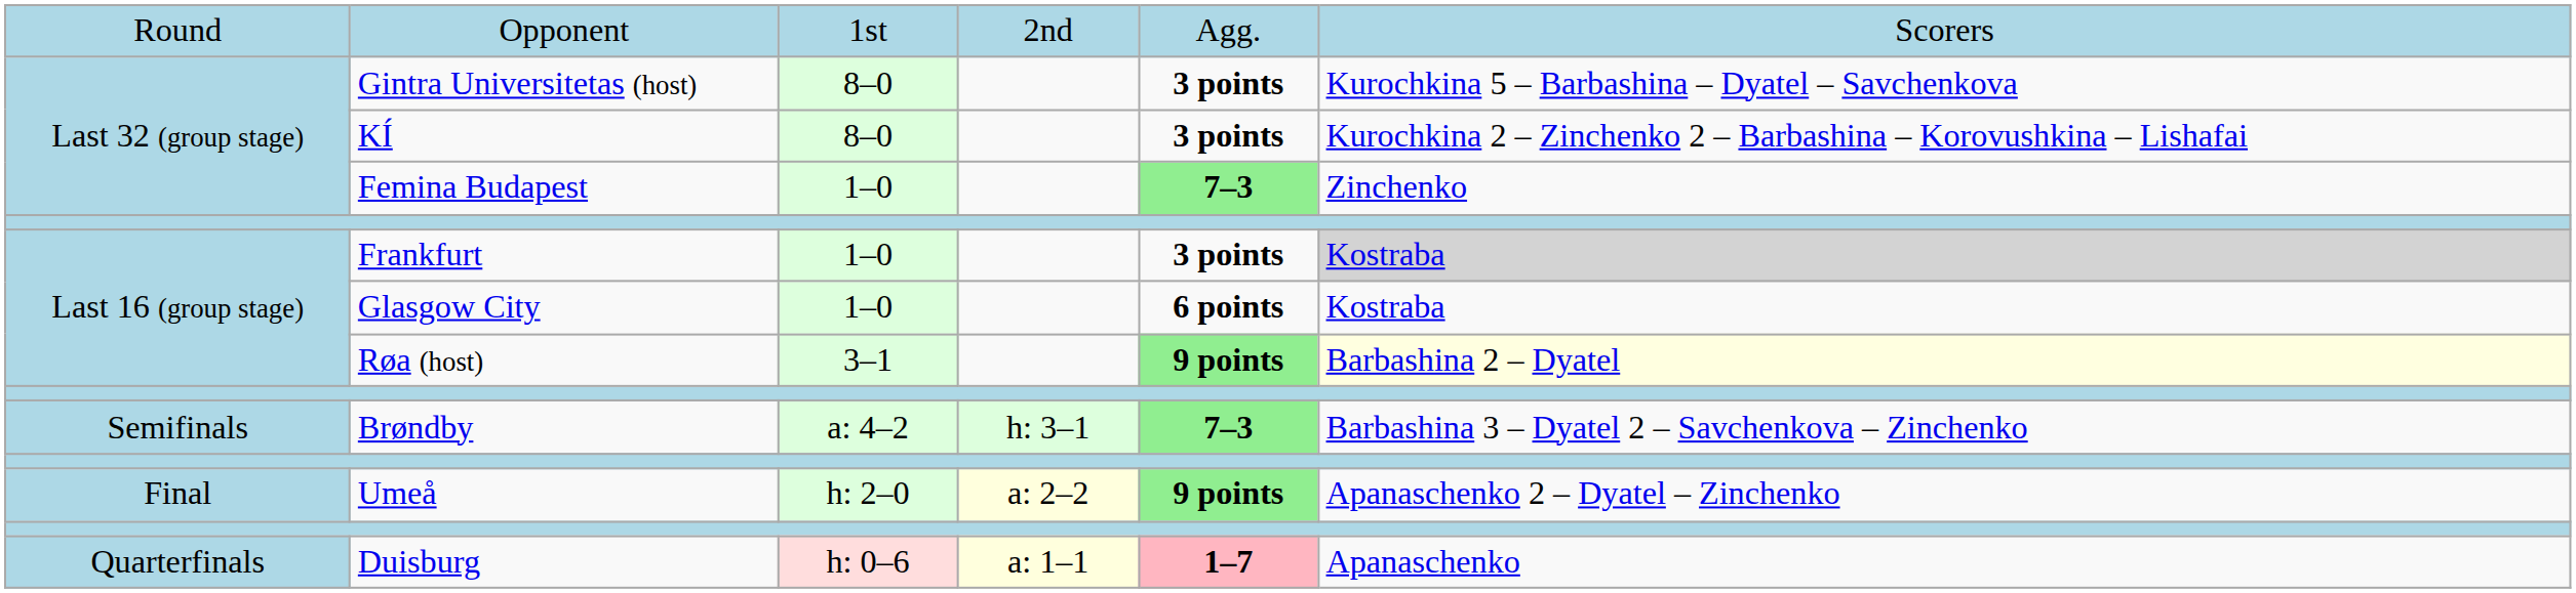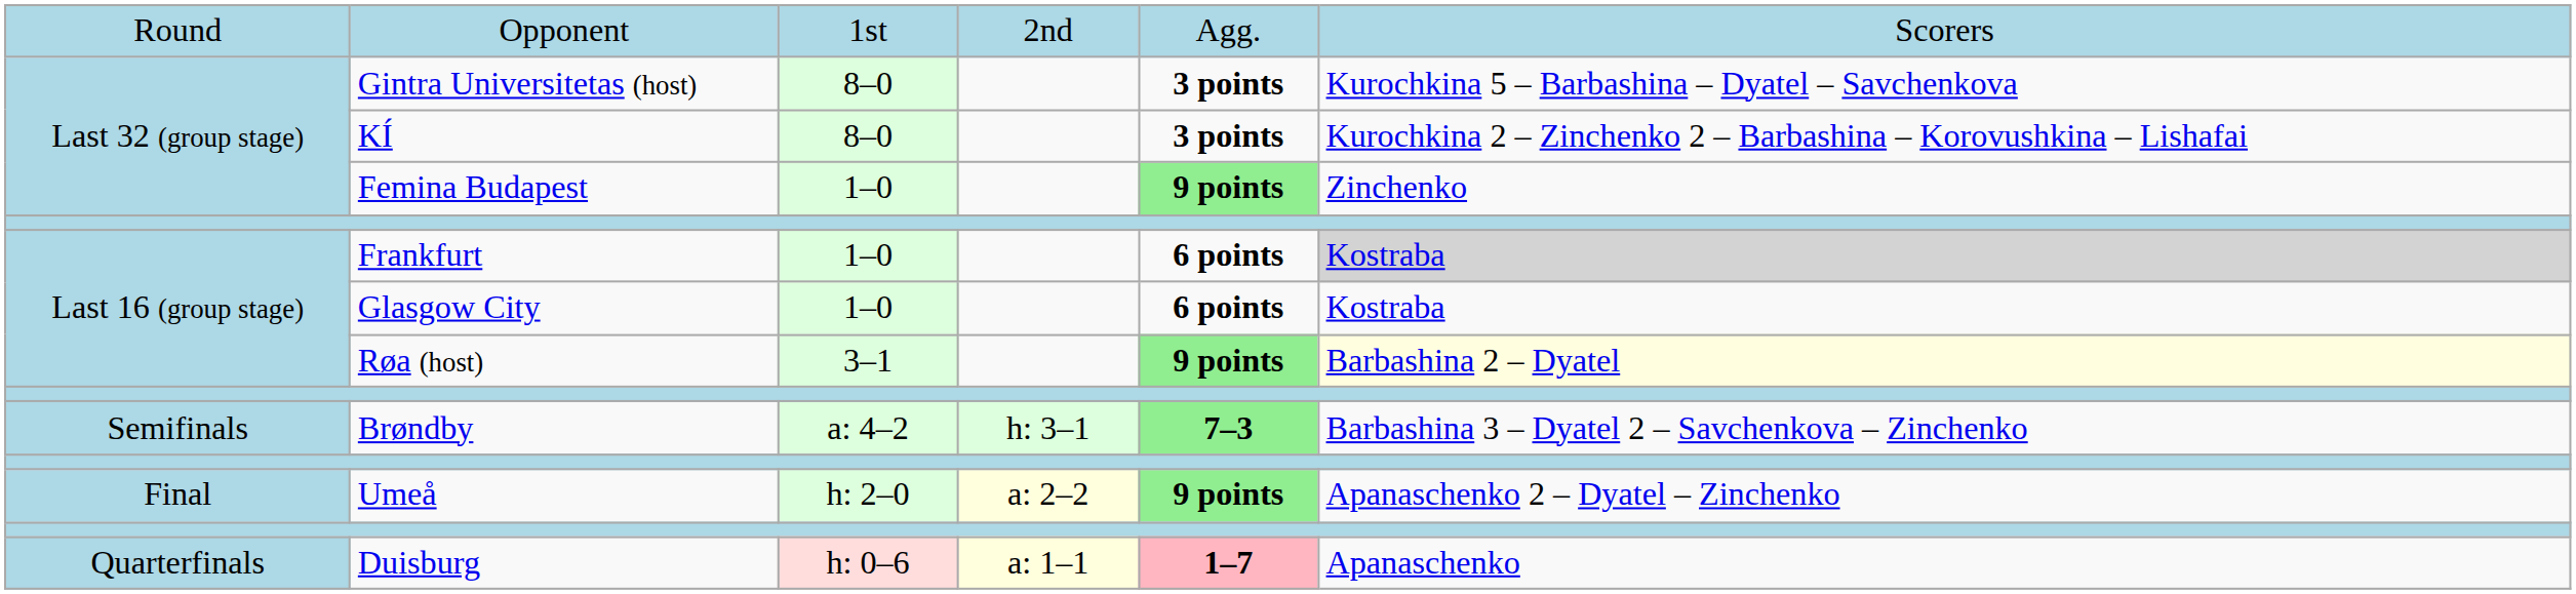 <table class="wikitable" style="text-align:center">
 <tr bgcolor=lightblue>
 <td width=160px>Round</td>
 <td width=200px>Opponent</td>
 <td width=80px>1st</td>
 <td width=80px>2nd</td>
 <td width=80px>Agg.</td>
 <td width=600px>Scorers</td>
 </tr>
 <tr>
 <td rowspan=3 bgcolor=lightblue>Last 32 <small>(group stage)</small></td>
 <td align=left> <a href='#'>Gintra Universitetas</a> <small>(host)</small></td>
 <td bgcolor="#ddffdd">8–0</td>
 <td></td>
 <td><strong>3 points</strong></td>
 <td align=left><a href='#'>Kurochkina</a> 5 – <a href='#'>Barbashina</a> – <a href='#'>Dyatel</a> – <a href='#'>Savchenkova</a></td>
 </tr>
 <tr>
 <td align=left> <a href='#'>KÍ</a></td>
 <td bgcolor="#ddffdd">8–0</td>
 <td></td>
 <td><strong>3 points</strong></td>
 <td align=left><a href='#'>Kurochkina</a> 2 – <a href='#'>Zinchenko</a> 2 – <a href='#'>Barbashina</a> – <a href='#'>Korovushkina</a> – <a href='#'>Lishafai</a></td>
 </tr>
 <tr>
 <td align=left> <a href='#'>Femina Budapest</a></td>
 <td bgcolor="#ddffdd">1–0</td>
 <td></td>
-<td bgcolor=lightgreen><strong>7–3</strong></td>
+<td bgcolor=lightgreen><strong>9 points</strong></td>
 <td align=left><a href='#'>Zinchenko</a></td>
 </tr>
 <tr bgcolor=lightblue>
 <td colspan=6></td>
 </tr>
 <tr>
 <td rowspan=3 bgcolor=lightblue>Last 16 <small>(group stage)</small></td>
 <td align=left> <a href='#'>Frankfurt</a></td>
 <td bgcolor="#ddffdd">1–0</td>
 <td></td>
-<td><strong>3 points</strong></td>
+<td><strong>6 points</strong></td>
 <td align=left style="background: lightgrey;"><a href='#'>Kostraba</a></td>
 </tr>
 <tr>
 <td align=left> <a href='#'>Glasgow City</a></td>
 <td bgcolor="#ddffdd">1–0</td>
 <td></td>
 <td><strong>6 points</strong></td>
 <td align=left><a href='#'>Kostraba</a></td>
 </tr>
 <tr>
 <td align=left> <a href='#'>Røa</a> <small>(host)</small></td>
 <td bgcolor="#ddffdd">3–1</td>
 <td></td>
 <td bgcolor=lightgreen><strong>9 points</strong></td>
 <td align=left style="background: lightyellow;"><a href='#'>Barbashina</a> 2 – <a href='#'>Dyatel</a></td>
 </tr>
 <tr bgcolor=lightblue>
 <td colspan=6></td>
 </tr>
 <tr>
 <td bgcolor=lightblue>Semifinals</td>
 <td align=left> <a href='#'>Brøndby</a></td>
 <td bgcolor="#ddffdd">a: 4–2</td>
 <td bgcolor="#ddffdd">h: 3–1</td>
 <td bgcolor=lightgreen><strong>7–3</strong></td>
 <td align=left><a href='#'>Barbashina</a> 3 – <a href='#'>Dyatel</a> 2 – <a href='#'>Savchenkova</a> – <a href='#'>Zinchenko</a></td>
 </tr>
 <tr bgcolor=lightblue>
 <td colspan=6></td>
 </tr>
 <tr>
 <td bgcolor=lightblue>Final</td>
 <td align=left> <a href='#'>Umeå</a></td>
 <td bgcolor="#ddffdd">h: 2–0</td>
 <td bgcolor="#ffffdd">a: 2–2</td>
 <td bgcolor=lightgreen><strong>9 points</strong></td>
 <td align=left><a href='#'>Apanaschenko</a> 2 – <a href='#'>Dyatel</a> – <a href='#'>Zinchenko</a></td>
 </tr>
 <tr bgcolor=lightblue>
 <td colspan=6></td>
 </tr>
 <tr>
 <td bgcolor=lightblue>Quarterfinals</td>
 <td align=left> <a href='#'>Duisburg</a></td>
 <td bgcolor="#ffdddd">h: 0–6</td>
 <td bgcolor="#ffffdd">a: 1–1</td>
 <td bgcolor=lightpink><strong>1–7</strong></td>
 <td align=left><a href='#'>Apanaschenko</a></td>
 </tr>
 </table>
